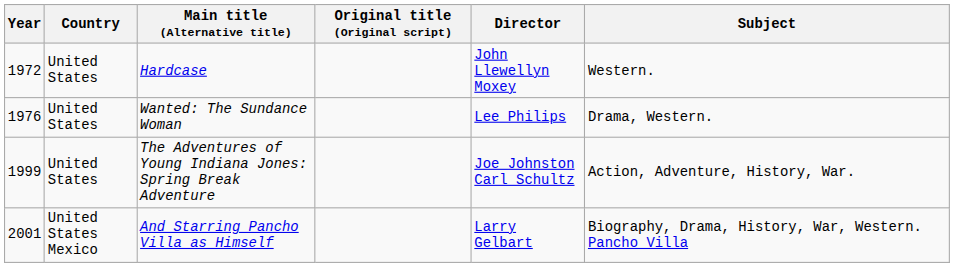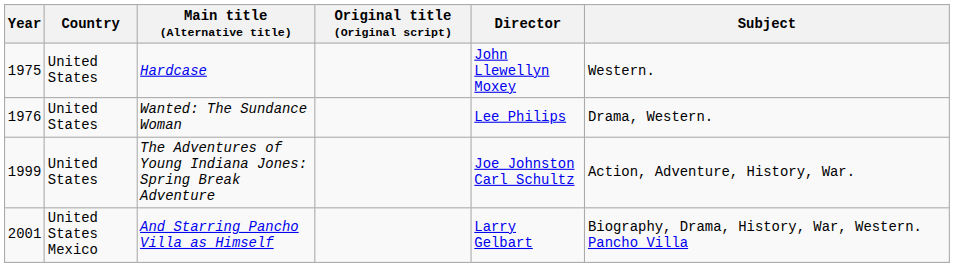 <table class="wikitable sortable" style="width:100%;">
 <tr>
 <th>Year</th>
 <th width= 80>Country</th>
 <th class="unsortable" style="width:160px;">Main title<br><small>(Alternative title)</small></th>
 <th class="unsortable" style="width:140px;">Original title<br><small>(Original script)</small></th>
 <th width=100>Director</th>
 <th class="unsortable">Subject</th>
 </tr>
 <tr>
-<td>1972</td>
+<td>1975</td>
 <td>United States</td>
 <td><em><a href='#'>Hardcase</a></em></td>
 <td></td>
 <td><a href='#'>John Llewellyn Moxey</a></td>
 <td>Western.</td>
 </tr>
 <tr>
 <td>1976</td>
 <td>United States</td>
 <td><em>Wanted: The Sundance Woman</em></td>
 <td></td>
 <td><a href='#'>Lee Philips</a></td>
 <td>Drama, Western.</td>
 </tr>
 <tr>
 <td>1999</td>
 <td>United States</td>
 <td><em>The Adventures of Young Indiana Jones: Spring Break Adventure</em></td>
 <td></td>
 <td><a href='#'>Joe Johnston</a><br><a href='#'>Carl Schultz</a></td>
 <td>Action, Adventure, History, War.</td>
 </tr>
 <tr>
 <td>2001</td>
 <td>United States<br>Mexico</td>
 <td><em><a href='#'>And Starring Pancho Villa as Himself</a></em></td>
 <td></td>
 <td><a href='#'>Larry Gelbart</a></td>
 <td>Biography, Drama, History, War, Western. <a href='#'>Pancho Villa</a></td>
 </tr>
 </table>
